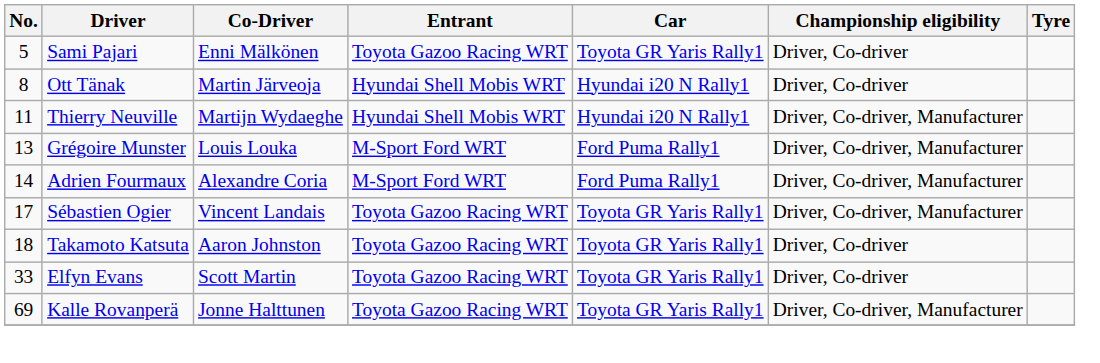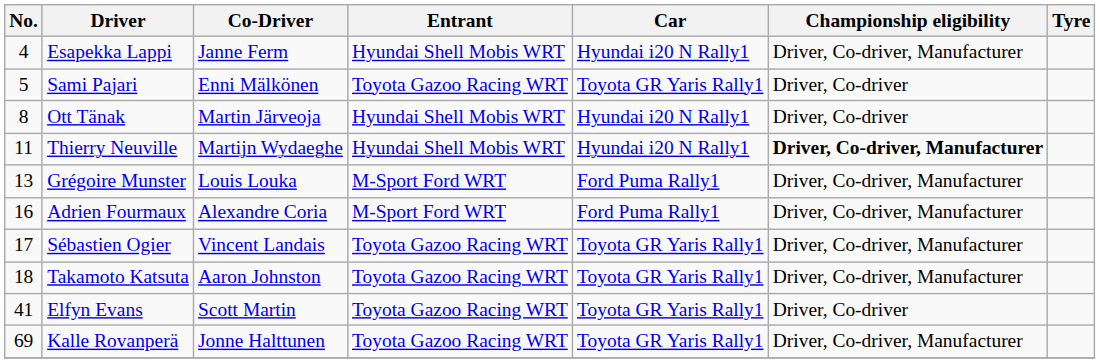 <table class="wikitable" style="font-size: 85%;">
 <tr>
 <th>No.</th>
 <th>Driver</th>
 <th>Co-Driver</th>
 <th>Entrant</th>
 <th>Car</th>
 <th>Championship eligibility</th>
 <th>Tyre</th>
+</tr>
+<tr>
+<td align="center">4</td>
+<td> <a href='#'>Esapekka Lappi</a></td>
+<td> <a href='#'>Janne Ferm</a></td>
+<td> <a href='#'>Hyundai Shell Mobis WRT</a></td>
+<td><a href='#'>Hyundai i20 N Rally1</a></td>
+<td>Driver, Co-driver, Manufacturer</td>
+<td align="center"></td>
 </tr>
 <tr>
 <td align="center">5</td>
 <td> <a href='#'>Sami Pajari</a></td>
 <td> <a href='#'>Enni Mälkönen</a></td>
 <td> <a href='#'>Toyota Gazoo Racing WRT</a></td>
 <td><a href='#'>Toyota GR Yaris Rally1</a></td>
 <td>Driver, Co-driver</td>
 <td align="center"></td>
 </tr>
 <tr>
 <td align="center">8</td>
 <td> <a href='#'>Ott Tänak</a></td>
 <td> <a href='#'>Martin Järveoja</a></td>
 <td> <a href='#'>Hyundai Shell Mobis WRT</a></td>
 <td><a href='#'>Hyundai i20 N Rally1</a></td>
 <td>Driver, Co-driver</td>
 <td align="center"></td>
 </tr>
 <tr>
 <td align="center">11</td>
 <td> <a href='#'>Thierry Neuville</a></td>
 <td> <a href='#'>Martijn Wydaeghe</a></td>
 <td> <a href='#'>Hyundai Shell Mobis WRT</a></td>
 <td><a href='#'>Hyundai i20 N Rally1</a></td>
-<td>Driver, Co-driver, Manufacturer</td>
+<td><strong>Driver, Co-driver, Manufacturer</strong></td>
 <td align="center"></td>
 </tr>
 <tr>
 <td align="center">13</td>
 <td> <a href='#'>Grégoire Munster</a></td>
 <td> <a href='#'>Louis Louka</a></td>
 <td> <a href='#'>M-Sport Ford WRT</a></td>
 <td><a href='#'>Ford Puma Rally1</a></td>
 <td>Driver, Co-driver, Manufacturer</td>
 <td align="center"></td>
 </tr>
 <tr>
-<td align="center">14</td>
+<td align="center">16</td>
 <td> <a href='#'>Adrien Fourmaux</a></td>
 <td> <a href='#'>Alexandre Coria</a></td>
 <td> <a href='#'>M-Sport Ford WRT</a></td>
 <td><a href='#'>Ford Puma Rally1</a></td>
 <td>Driver, Co-driver, Manufacturer</td>
 <td align="center"></td>
 </tr>
 <tr>
 <td align="center">17</td>
 <td> <a href='#'>Sébastien Ogier</a></td>
 <td> <a href='#'>Vincent Landais</a></td>
 <td> <a href='#'>Toyota Gazoo Racing WRT</a></td>
 <td><a href='#'>Toyota GR Yaris Rally1</a></td>
 <td>Driver, Co-driver, Manufacturer</td>
 <td align="center"></td>
 </tr>
 <tr>
 <td align="center">18</td>
 <td> <a href='#'>Takamoto Katsuta</a></td>
 <td> <a href='#'>Aaron Johnston</a></td>
 <td> <a href='#'>Toyota Gazoo Racing WRT</a></td>
 <td><a href='#'>Toyota GR Yaris Rally1</a></td>
-<td>Driver, Co-driver</td>
+<td>Driver, Co-driver, Manufacturer</td>
 <td align="center"></td>
 </tr>
 <tr>
-<td align="center">33</td>
+<td align="center">41</td>
 <td> <a href='#'>Elfyn Evans</a></td>
 <td> <a href='#'>Scott Martin</a></td>
 <td> <a href='#'>Toyota Gazoo Racing WRT</a></td>
 <td><a href='#'>Toyota GR Yaris Rally1</a></td>
 <td>Driver, Co-driver</td>
 <td align="center"></td>
 </tr>
 <tr>
 <td align="center">69</td>
 <td> <a href='#'>Kalle Rovanperä</a></td>
 <td> <a href='#'>Jonne Halttunen</a></td>
 <td> <a href='#'>Toyota Gazoo Racing WRT</a></td>
 <td><a href='#'>Toyota GR Yaris Rally1</a></td>
 <td>Driver, Co-driver, Manufacturer</td>
 <td align="center"></td>
 </tr>
 <tr>
 </tr>
 </table>
